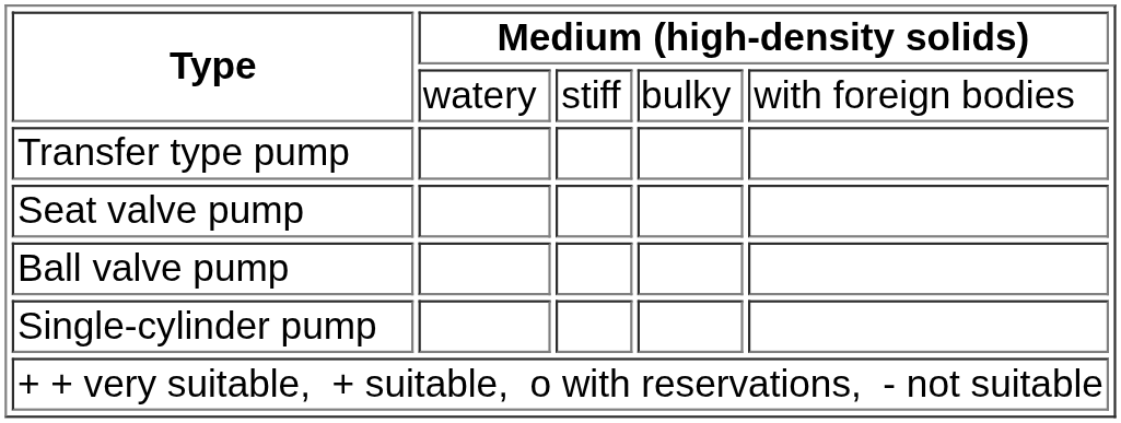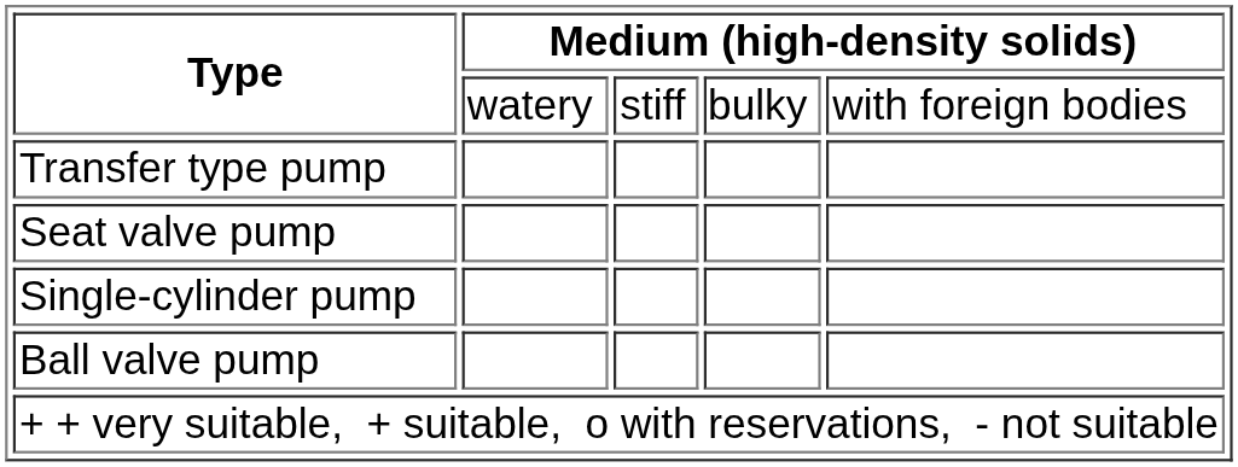 <table align="center" border="1">
 <tr>
 <th rowspan="2">Type</th>
 <th colspan="4">Medium (high-density solids)</th>
 </tr>
 <tr>
 <td>watery</td>
 <td>stiff</td>
 <td>bulky</td>
 <td>with foreign bodies</td>
 </tr>
 <tr>
 <td>Transfer type pump</td>
 <td align="center"></td>
 <td align="center"></td>
 <td align="center"></td>
 <td align="center"></td>
 </tr>
 <tr>
 <td>Seat valve pump</td>
 <td align="center"></td>
 <td align="center"></td>
 <td align="center"></td>
 <td align="center"></td>
 </tr>
 <tr>
-<td>Ball valve pump</td>
+<td>Single-cylinder pump</td>
 <td align="center"></td>
 <td align="center"></td>
 <td align="center"></td>
 <td align="center"></td>
 </tr>
 <tr>
-<td>Single-cylinder pump</td>
+<td>Ball valve pump</td>
 <td align="center"></td>
 <td align="center"></td>
 <td align="center"></td>
 <td align="center"></td>
 </tr>
 <tr>
 <td style="text-align: right;" colspan="5">+ + very suitable,  + suitable,  o with reservations,  - not suitable</td>
 </tr>
 </table>
